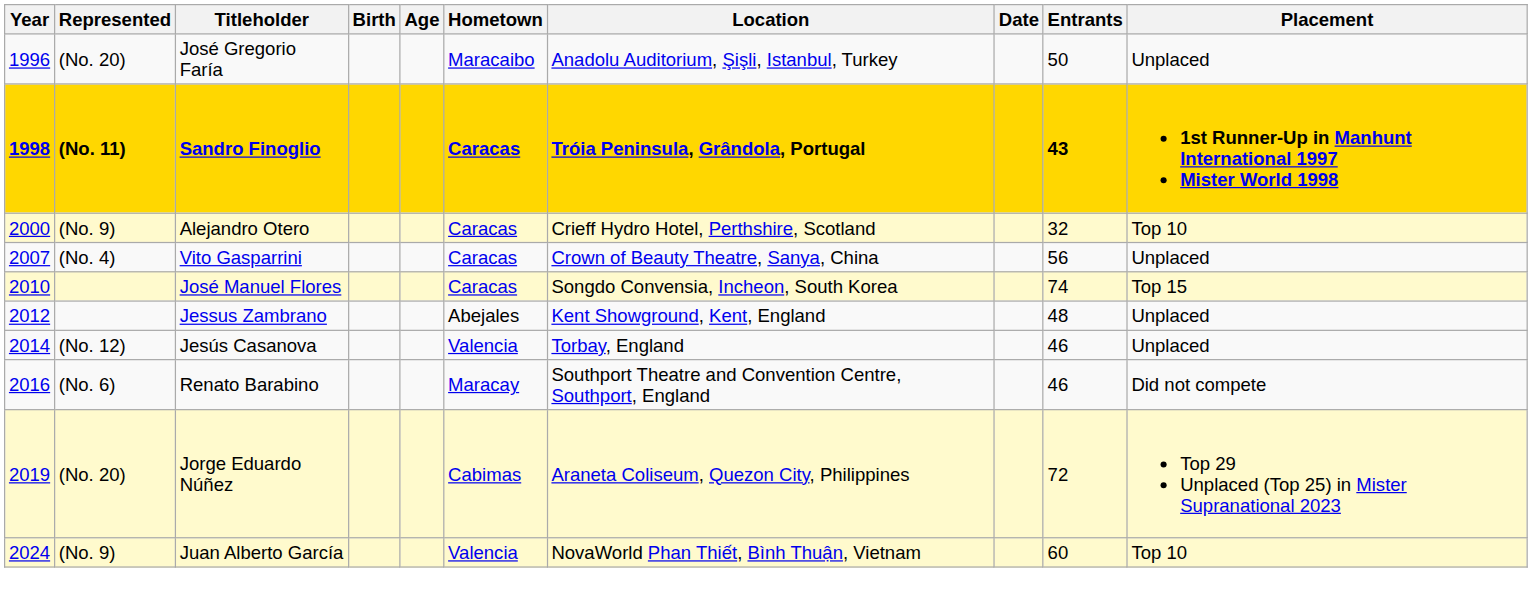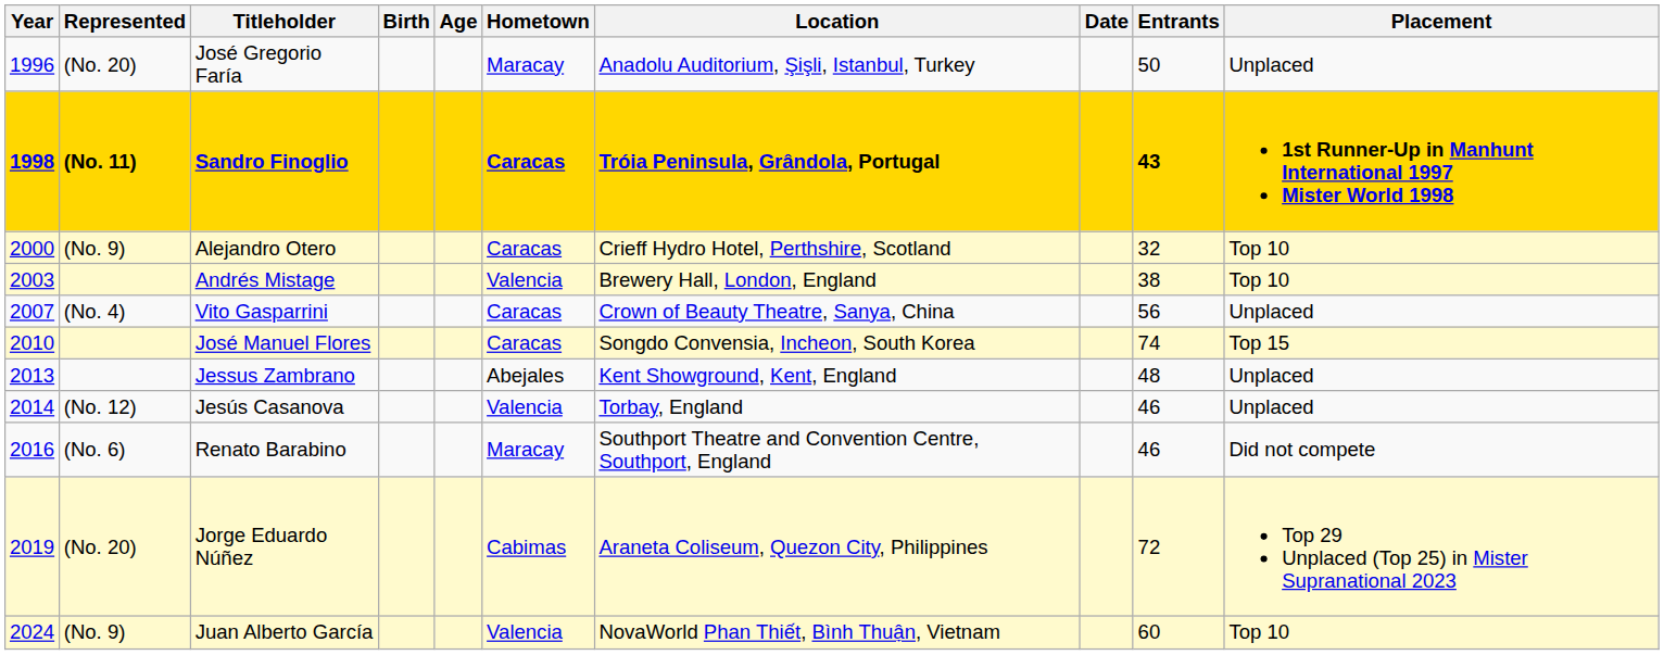 <table class="wikitable sortable" style="font-size: 95%;">
 <tr>
 <th>Year</th>
 <th>Represented</th>
 <th>Titleholder</th>
 <th>Birth</th>
 <th>Age</th>
 <th>Hometown</th>
 <th>Location</th>
 <th>Date</th>
 <th>Entrants</th>
 <th>Placement</th>
 </tr>
 <tr>
 <td><a href='#'>1996</a></td>
 <td> (No. 20)</td>
 <td>José Gregorio Faría</td>
 <td></td>
 <td></td>
-<td><a href='#'>Maracaibo</a></td>
+<td><a href='#'>Maracay</a></td>
 <td><a href='#'>Anadolu Auditorium</a>, <a href='#'>Şişli</a>, <a href='#'>Istanbul</a>, Turkey</td>
 <td></td>
 <td>50</td>
 <td>Unplaced</td>
 </tr>
 <tr style="background-color:gold; font-weight: bold ">
 <td><a href='#'>1998</a></td>
 <td> (No. 11)</td>
 <td><a href='#'>Sandro Finoglio</a></td>
 <td></td>
 <td></td>
 <td><a href='#'>Caracas</a></td>
 <td><a href='#'>Tróia Peninsula</a>, <a href='#'>Grândola</a>, Portugal</td>
 <td></td>
 <td>43</td>
 <td><br><ul><li>1st Runner-Up in <a href='#'>Manhunt International 1997</a></li><li><a href='#'>Mister World 1998</a></li></ul></td>
 </tr>
 <tr style="background-color:#FFFACD;">
 <td><a href='#'>2000</a></td>
 <td> (No. 9)</td>
 <td>Alejandro Otero</td>
 <td></td>
 <td></td>
 <td><a href='#'>Caracas</a></td>
 <td>Crieff Hydro Hotel, <a href='#'>Perthshire</a>, Scotland</td>
 <td></td>
 <td>32</td>
 <td>Top 10</td>
 </tr>
+<tr style="background-color:#FFFACD;">
+<td><a href='#'>2003</a></td>
+<td></td>
+<td><a href='#'>Andrés Mistage</a></td>
+<td></td>
+<td></td>
+<td><a href='#'>Valencia</a></td>
+<td>Brewery Hall, <a href='#'>London</a>, England</td>
+<td></td>
+<td>38</td>
+<td>Top 10</td>
+</tr>
 <tr>
 <td><a href='#'>2007</a></td>
 <td> (No. 4)</td>
 <td><a href='#'>Vito Gasparrini</a></td>
 <td></td>
 <td></td>
 <td><a href='#'>Caracas</a></td>
 <td><a href='#'>Crown of Beauty Theatre</a>, <a href='#'>Sanya</a>, China</td>
 <td></td>
 <td>56</td>
 <td>Unplaced</td>
 </tr>
 <tr style="background: #FFFACD;">
 <td><a href='#'>2010</a></td>
 <td></td>
 <td><a href='#'>José Manuel Flores</a></td>
 <td></td>
 <td></td>
 <td><a href='#'>Caracas</a></td>
 <td>Songdo Convensia, <a href='#'>Incheon</a>, South Korea</td>
 <td></td>
 <td>74</td>
 <td>Top 15</td>
 </tr>
 <tr>
-<td><a href='#'>2012</a></td>
+<td><a href='#'>2013</a></td>
 <td></td>
 <td><a href='#'>Jessus Zambrano</a></td>
 <td></td>
 <td></td>
 <td>Abejales</td>
 <td><a href='#'>Kent Showground</a>, <a href='#'>Kent</a>, England</td>
 <td></td>
 <td>48</td>
 <td>Unplaced</td>
 </tr>
 <tr>
 <td><a href='#'>2014</a></td>
 <td> (No. 12)</td>
 <td>Jesús Casanova</td>
 <td></td>
 <td></td>
 <td><a href='#'>Valencia</a></td>
 <td><a href='#'>Torbay</a>, England</td>
 <td></td>
 <td>46</td>
 <td>Unplaced</td>
 </tr>
 <tr>
 <td><a href='#'>2016</a></td>
 <td> (No. 6)</td>
 <td>Renato Barabino</td>
 <td></td>
 <td></td>
 <td><a href='#'>Maracay</a></td>
 <td>Southport Theatre and Convention Centre, <a href='#'>Southport</a>, England</td>
 <td></td>
 <td>46</td>
 <td>Did not compete</td>
 </tr>
 <tr style="background-color:#FFFACD;">
 <td><a href='#'>2019</a></td>
 <td> (No. 20)</td>
 <td>Jorge Eduardo Núñez</td>
 <td></td>
 <td></td>
 <td><a href='#'>Cabimas</a></td>
 <td><a href='#'>Araneta Coliseum</a>, <a href='#'>Quezon City</a>, Philippines</td>
 <td></td>
 <td>72</td>
 <td><br><ul><li>Top 29</li><li>Unplaced (Top 25) in <a href='#'>Mister Supranational 2023</a></li></ul></td>
 </tr>
 <tr style="background-color:#FFFACD;">
 <td><a href='#'>2024</a></td>
 <td> (No. 9)</td>
 <td>Juan Alberto García</td>
 <td></td>
 <td></td>
 <td><a href='#'>Valencia</a></td>
 <td>NovaWorld <a href='#'>Phan Thiết</a>, <a href='#'>Bình Thuận</a>, Vietnam</td>
 <td></td>
 <td>60</td>
 <td>Top 10</td>
 </tr>
 </table>
